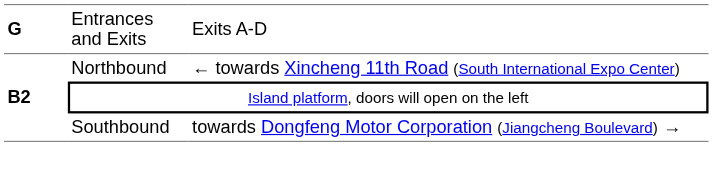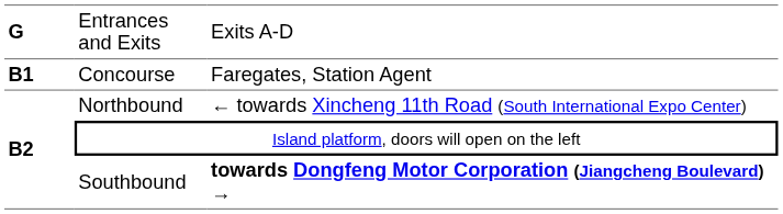 <table table border=0 cellspacing=0 cellpadding=3>
 <tr>
 <td style="border-top:solid 1px gray;border-bottom:solid 1px gray;" width=50><strong>G</strong></td>
 <td style="border-top:solid 1px gray;border-bottom:solid 1px gray;" width=100>Entrances and Exits</td>
 <td style="border-top:solid 1px gray;border-bottom:solid 1px gray;" width=450>Exits A-D</td>
+</tr>
+<tr>
+<td style="border-top:solid 0px gray;border-bottom:solid 1px gray;" width=50><strong>B1</strong></td>
+<td style="border-top:solid 0px gray;border-bottom:solid 1px gray;" width=100>Concourse</td>
+<td style="border-top:solid 0px gray;border-bottom:solid 1px gray;" width=450>Faregates, Station Agent</td>
 </tr>
 <tr>
 <td style="border-bottom:solid 1px gray;" rowspan=3><strong>B2</strong></td>
 <td>Northbound</td>
 <td>←  towards <a href='#'>Xincheng 11th Road</a> <small>(<a href='#'>South International Expo Center</a>)</small></td>
 </tr>
 <tr>
 <td style="border-right:solid 2px black;border-left:solid 2px black;border-top:solid 2px black;border-bottom:solid 2px black;text-align:center;" colspan=2><small><a href='#'>Island platform</a>, doors will open on the left</small></td>
 </tr>
 <tr>
 <td style="border-bottom:solid 1px gray;">Southbound</td>
-<td style="border-bottom:solid 1px gray;"> towards <a href='#'>Dongfeng Motor Corporation</a> <small>(<a href='#'>Jiangcheng Boulevard</a>)</small> →</td>
+<td style="border-bottom:solid 1px gray;"><strong> towards <a href='#'>Dongfeng Motor Corporation</a> <small>(<a href='#'>Jiangcheng Boulevard</a>)</small> →</strong></td>
 </tr>
 </table>
